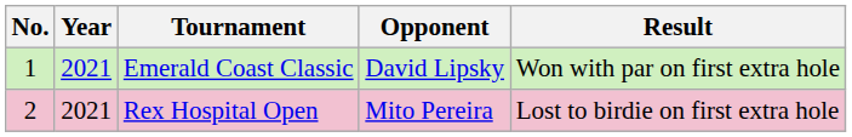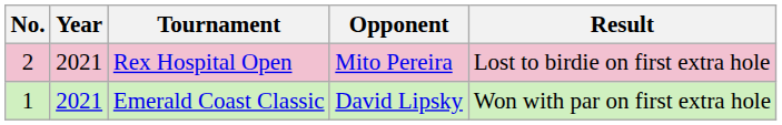 <table class="wikitable" style="font-size:95%;">
 <tr>
 <th>No.</th>
 <th>Year</th>
 <th>Tournament</th>
 <th>Opponent</th>
 <th>Result</th>
 </tr>
+<tr style="background:#F2C1D1;">
+<td align=center>2</td>
+<td>2021</td>
+<td><a href='#'>Rex Hospital Open</a></td>
+<td> <a href='#'>Mito Pereira</a></td>
+<td>Lost to birdie on first extra hole</td>
+</tr>
 <tr style="background:#D0F0C0;">
 <td align=center>1</td>
 <td><a href='#'>2021</a></td>
 <td><a href='#'>Emerald Coast Classic</a></td>
 <td> <a href='#'>David Lipsky</a></td>
 <td>Won with par on first extra hole</td>
 </tr>
-<tr style="background:#F2C1D1;">
-<td align=center>2</td>
-<td>2021</td>
-<td><a href='#'>Rex Hospital Open</a></td>
-<td> <a href='#'>Mito Pereira</a></td>
-<td>Lost to birdie on first extra hole</td>
-</tr>
 </table>
